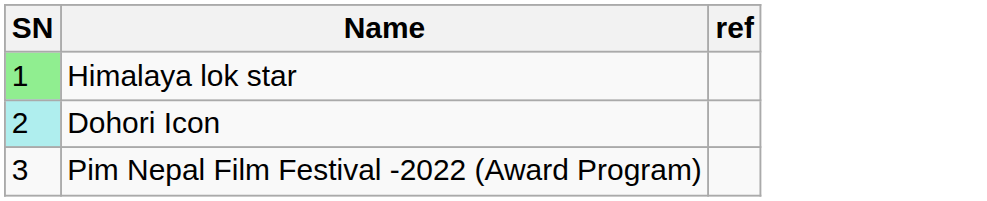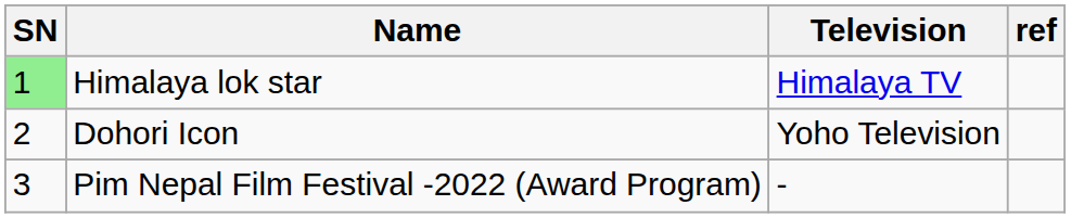 <table class="wikitable sortable">
 <tr>
 <th>SN</th>
 <th>Name</th>
+<th>Television</th>
 <th>ref</th>
 </tr>
 <tr>
 <td style="background: lightgreen;">1</td>
 <td>Himalaya lok star</td>
+<td><a href='#'>Himalaya TV</a></td>
 <td></td>
 </tr>
 <tr>
-<td style="background: paleturquoise;">2</td>
+<td>2</td>
 <td>Dohori Icon</td>
+<td>Yoho Television</td>
 <td></td>
 </tr>
 <tr>
 <td>3</td>
 <td>Pim Nepal Film Festival -2022 (Award Program)</td>
+<td>-</td>
 <td></td>
 </tr>
 </table>
